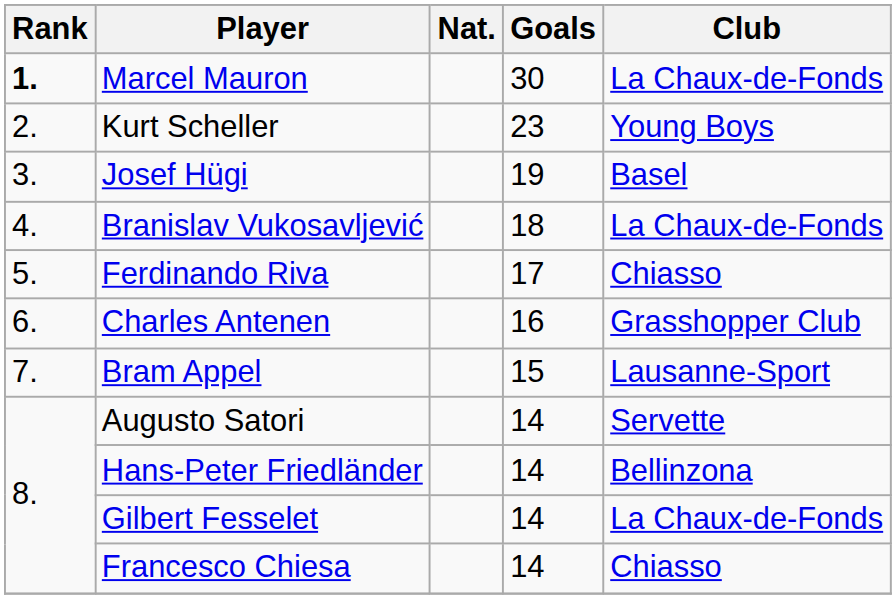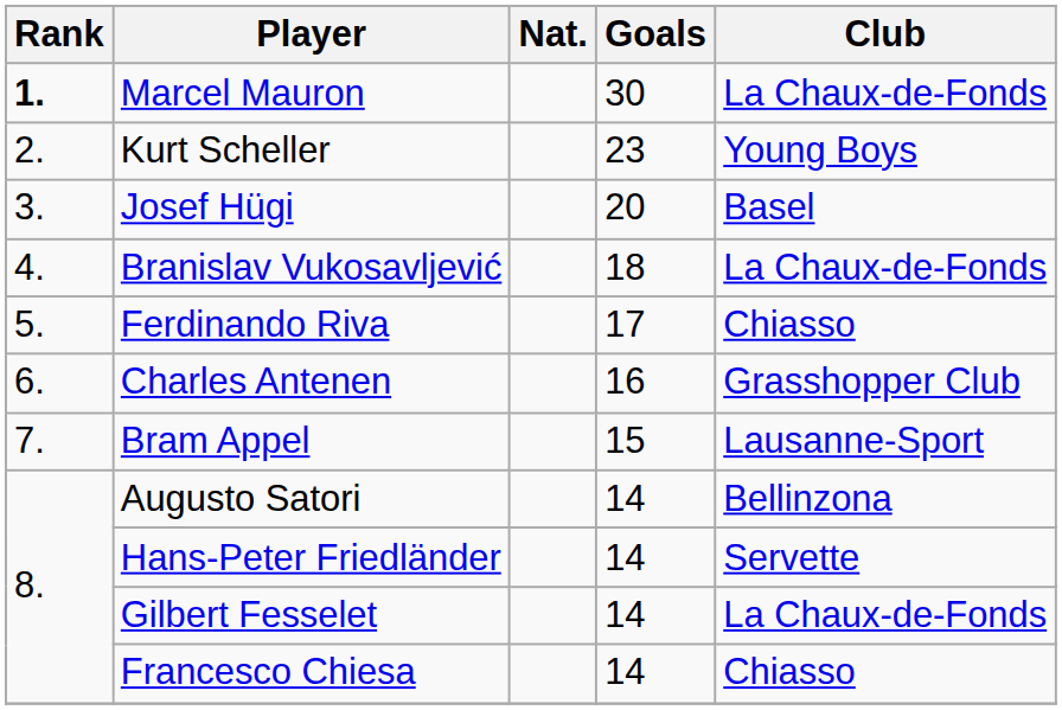 <table class="wikitable sortable">
 <tr>
 <th>Rank</th>
 <th>Player</th>
 <th>Nat.</th>
 <th>Goals</th>
 <th>Club</th>
 </tr>
 <tr>
 <td><strong>1.</strong></td>
 <td><a href='#'>Marcel Mauron</a></td>
 <td></td>
 <td>30</td>
 <td><a href='#'>La Chaux-de-Fonds</a></td>
 </tr>
 <tr>
 <td>2.</td>
 <td>Kurt Scheller</td>
 <td></td>
 <td>23</td>
 <td><a href='#'>Young Boys</a></td>
 </tr>
 <tr>
 <td>3.</td>
 <td><a href='#'>Josef Hügi</a></td>
 <td></td>
-<td>19</td>
+<td>20</td>
 <td><a href='#'>Basel</a></td>
 </tr>
 <tr>
 <td>4.</td>
 <td><a href='#'>Branislav Vukosavljević</a></td>
 <td></td>
 <td>18</td>
 <td><a href='#'>La Chaux-de-Fonds</a></td>
 </tr>
 <tr>
 <td>5.</td>
 <td><a href='#'>Ferdinando Riva</a></td>
 <td></td>
 <td>17</td>
 <td><a href='#'>Chiasso</a></td>
 </tr>
 <tr>
 <td>6.</td>
 <td><a href='#'>Charles Antenen</a></td>
 <td></td>
 <td>16</td>
 <td><a href='#'>Grasshopper Club</a></td>
 </tr>
 <tr>
 <td>7.</td>
 <td><a href='#'>Bram Appel</a></td>
 <td></td>
 <td>15</td>
 <td><a href='#'>Lausanne-Sport</a></td>
 </tr>
 <tr>
 <td rowspan=4>8.</td>
 <td>Augusto Satori</td>
 <td></td>
 <td>14</td>
-<td><a href='#'>Servette</a></td>
+<td><a href='#'>Bellinzona</a></td>
 </tr>
 <tr>
 <td><a href='#'>Hans-Peter Friedländer</a></td>
 <td></td>
 <td>14</td>
-<td><a href='#'>Bellinzona</a></td>
+<td><a href='#'>Servette</a></td>
 </tr>
 <tr>
 <td><a href='#'>Gilbert Fesselet</a></td>
 <td></td>
 <td>14</td>
 <td><a href='#'>La Chaux-de-Fonds</a></td>
 </tr>
 <tr>
 <td><a href='#'>Francesco Chiesa</a></td>
 <td></td>
 <td>14</td>
 <td><a href='#'>Chiasso</a></td>
 </tr>
 <tr>
 </tr>
 </table>
